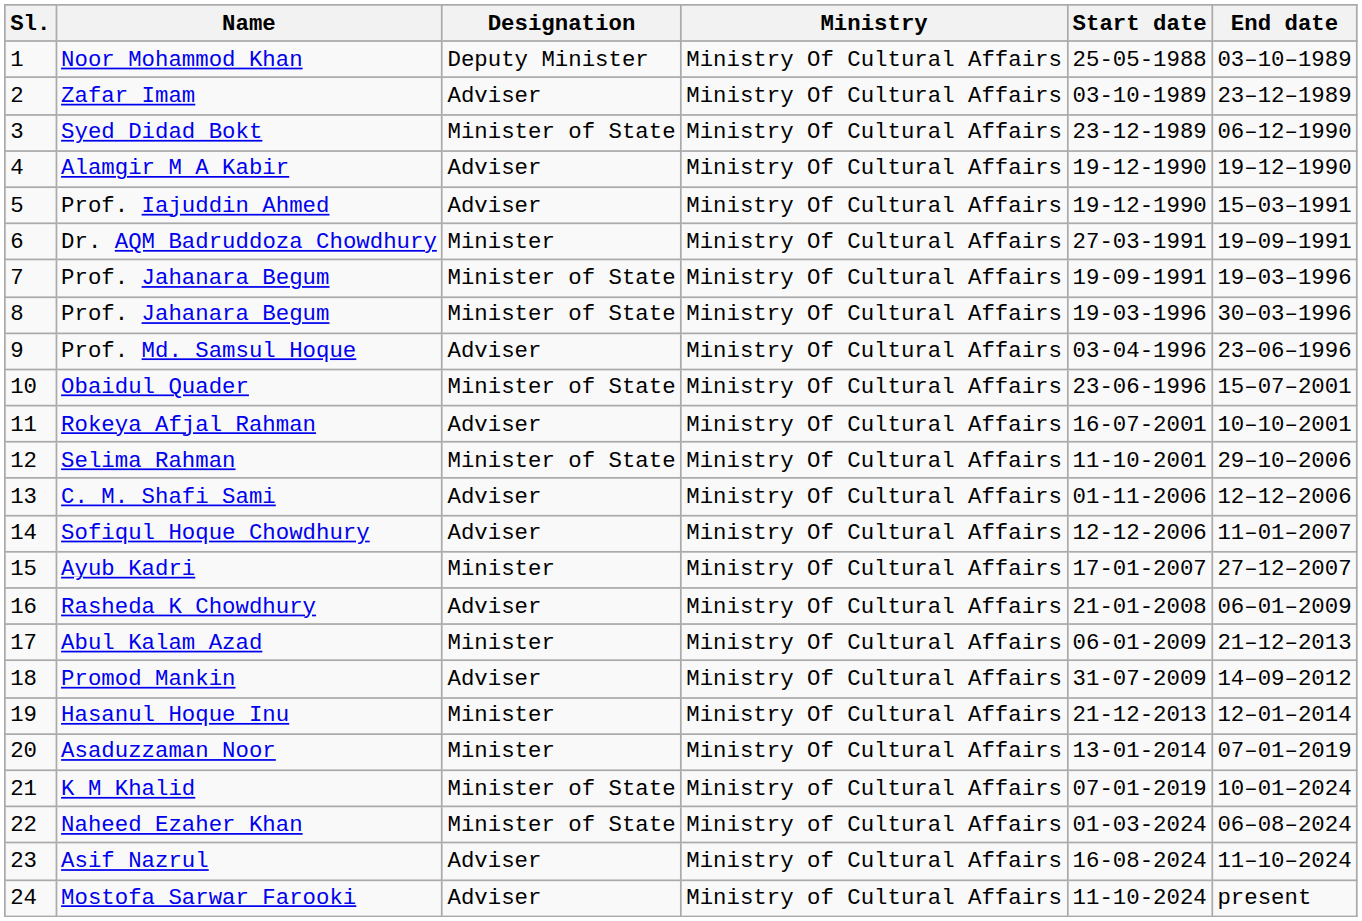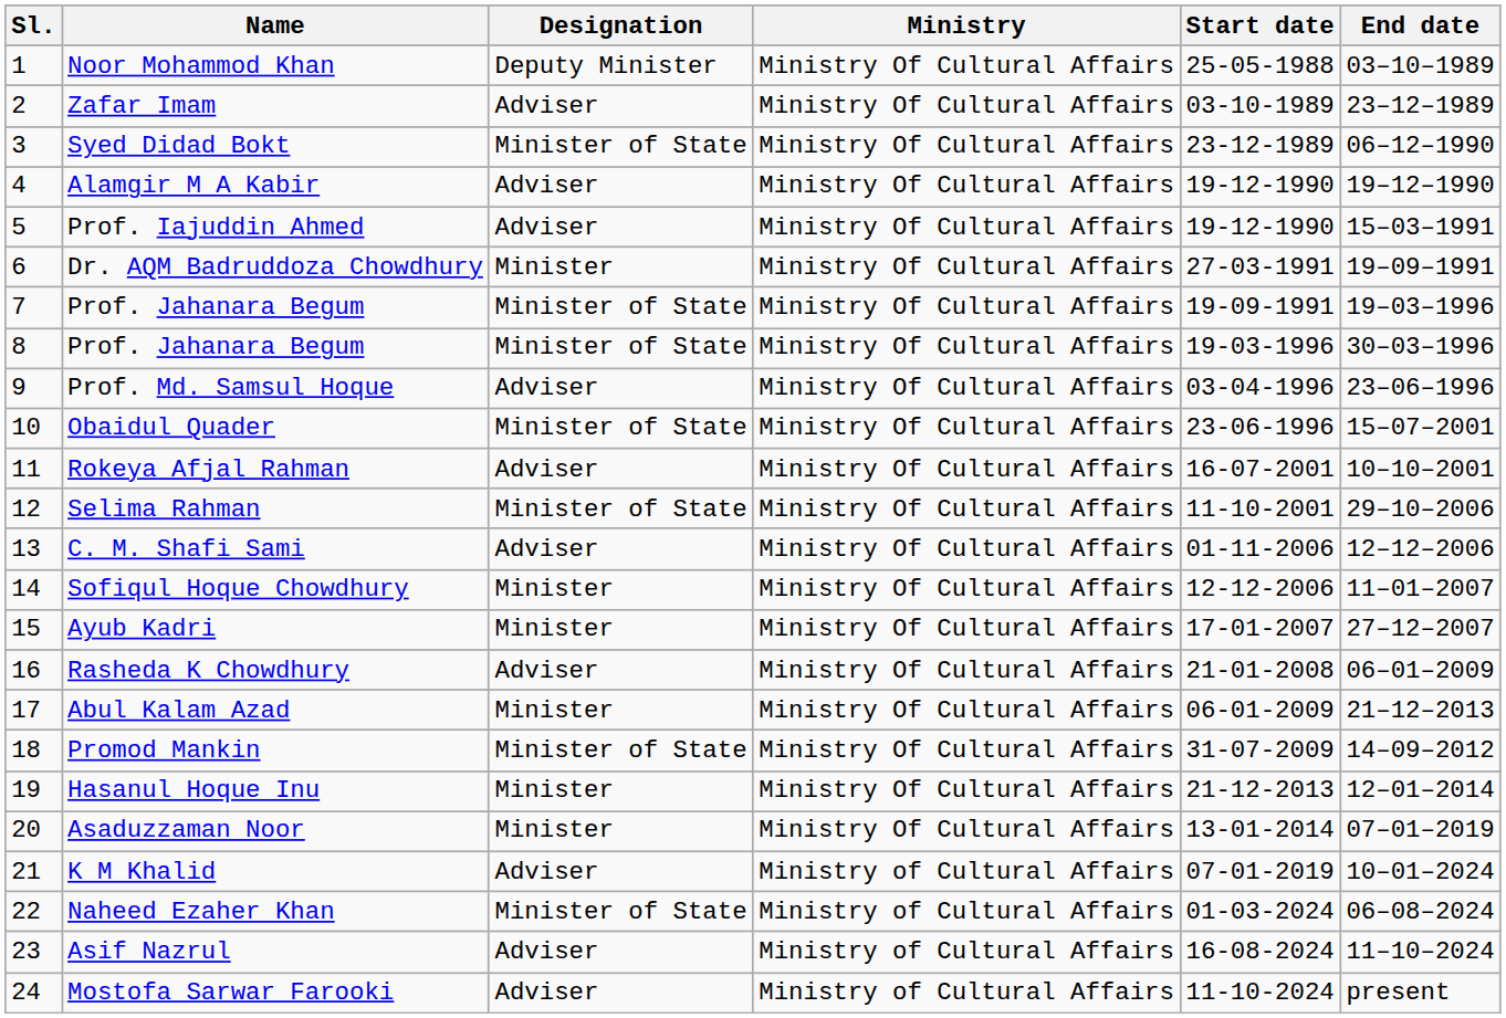 <table class="wikitable" |->
 <tr>
 <th>Sl.</th>
 <th>Name</th>
 <th>Designation</th>
 <th>Ministry</th>
 <th>Start date</th>
 <th>End date</th>
 </tr>
 <tr>
 <td>1</td>
 <td><a href='#'>Noor Mohammod Khan</a></td>
 <td>Deputy Minister</td>
 <td>Ministry Of Cultural Affairs</td>
 <td>25-05-1988</td>
 <td>03–10–1989</td>
 </tr>
 <tr>
 <td>2</td>
 <td><a href='#'>Zafar Imam</a></td>
 <td>Adviser</td>
 <td>Ministry Of Cultural Affairs</td>
 <td>03-10-1989</td>
 <td>23–12–1989</td>
 </tr>
 <tr>
 <td>3</td>
 <td><a href='#'>Syed Didad Bokt</a></td>
 <td>Minister of State</td>
 <td>Ministry Of Cultural Affairs</td>
 <td>23-12-1989</td>
 <td>06–12–1990</td>
 </tr>
 <tr>
 <td>4</td>
 <td><a href='#'>Alamgir M A Kabir</a></td>
 <td>Adviser</td>
 <td>Ministry Of Cultural Affairs</td>
 <td>19-12-1990</td>
 <td>19–12–1990</td>
 </tr>
 <tr>
 <td>5</td>
 <td>Prof. <a href='#'>Iajuddin Ahmed</a></td>
 <td>Adviser</td>
 <td>Ministry Of Cultural Affairs</td>
 <td>19-12-1990</td>
 <td>15–03–1991</td>
 </tr>
 <tr>
 <td>6</td>
 <td>Dr. <a href='#'>AQM Badruddoza Chowdhury</a></td>
 <td>Minister</td>
 <td>Ministry Of Cultural Affairs</td>
 <td>27-03-1991</td>
 <td>19–09–1991</td>
 </tr>
 <tr>
 <td>7</td>
 <td>Prof. <a href='#'>Jahanara Begum</a></td>
 <td>Minister of State</td>
 <td>Ministry Of Cultural Affairs</td>
 <td>19-09-1991</td>
 <td>19–03–1996</td>
 </tr>
 <tr>
 <td>8</td>
 <td>Prof. <a href='#'>Jahanara Begum</a></td>
 <td>Minister of State</td>
 <td>Ministry Of Cultural Affairs</td>
 <td>19-03-1996</td>
 <td>30–03–1996</td>
 </tr>
 <tr>
 <td>9</td>
 <td>Prof. <a href='#'>Md. Samsul Hoque</a></td>
 <td>Adviser</td>
 <td>Ministry Of Cultural Affairs</td>
 <td>03-04-1996</td>
 <td>23–06–1996</td>
 </tr>
 <tr>
 <td>10</td>
 <td><a href='#'>Obaidul Quader</a></td>
 <td>Minister of State</td>
 <td>Ministry Of Cultural Affairs</td>
 <td>23-06-1996</td>
 <td>15–07–2001</td>
 </tr>
 <tr>
 <td>11</td>
 <td><a href='#'>Rokeya Afjal Rahman</a></td>
 <td>Adviser</td>
 <td>Ministry Of Cultural Affairs</td>
 <td>16-07-2001</td>
 <td>10–10–2001</td>
 </tr>
 <tr>
 <td>12</td>
 <td><a href='#'>Selima Rahman</a></td>
 <td>Minister of State</td>
 <td>Ministry Of Cultural Affairs</td>
 <td>11-10-2001</td>
 <td>29–10–2006</td>
 </tr>
 <tr>
 <td>13</td>
 <td><a href='#'>C. M. Shafi Sami</a></td>
 <td>Adviser</td>
 <td>Ministry Of Cultural Affairs</td>
 <td>01-11-2006</td>
 <td>12–12–2006</td>
 </tr>
 <tr>
 <td>14</td>
 <td><a href='#'>Sofiqul Hoque Chowdhury</a></td>
-<td>Adviser</td>
+<td>Minister</td>
 <td>Ministry Of Cultural Affairs</td>
 <td>12-12-2006</td>
 <td>11–01–2007</td>
 </tr>
 <tr>
 <td>15</td>
 <td><a href='#'>Ayub Kadri</a></td>
 <td>Minister</td>
 <td>Ministry Of Cultural Affairs</td>
 <td>17-01-2007</td>
 <td>27–12–2007</td>
 </tr>
 <tr>
 <td>16</td>
 <td><a href='#'>Rasheda K Chowdhury</a></td>
 <td>Adviser</td>
 <td>Ministry Of Cultural Affairs</td>
 <td>21-01-2008</td>
 <td>06–01–2009</td>
 </tr>
 <tr>
 <td>17</td>
 <td><a href='#'>Abul Kalam Azad</a></td>
 <td>Minister</td>
 <td>Ministry Of Cultural Affairs</td>
 <td>06-01-2009</td>
 <td>21–12–2013</td>
 </tr>
 <tr>
 <td>18</td>
 <td><a href='#'>Promod Mankin</a></td>
-<td>Adviser</td>
+<td>Minister of State</td>
 <td>Ministry Of Cultural Affairs</td>
 <td>31-07-2009</td>
 <td>14–09–2012</td>
 </tr>
 <tr>
 <td>19</td>
 <td><a href='#'>Hasanul Hoque Inu</a></td>
 <td>Minister</td>
 <td>Ministry Of Cultural Affairs</td>
 <td>21-12-2013</td>
 <td>12–01–2014</td>
 </tr>
 <tr>
 <td>20</td>
 <td><a href='#'>Asaduzzaman Noor</a></td>
 <td>Minister</td>
 <td>Ministry Of Cultural Affairs</td>
 <td>13-01-2014</td>
 <td>07–01–2019</td>
 </tr>
 <tr>
 <td>21</td>
 <td><a href='#'>K M Khalid</a></td>
-<td>Minister of State</td>
+<td>Adviser</td>
 <td>Ministry of Cultural Affairs</td>
 <td>07-01-2019</td>
 <td>10–01–2024</td>
 </tr>
 <tr>
 <td>22</td>
 <td><a href='#'>Naheed Ezaher Khan</a></td>
 <td>Minister of State</td>
 <td>Ministry of Cultural Affairs</td>
 <td>01-03-2024</td>
 <td>06–08–2024</td>
 </tr>
 <tr>
 <td>23</td>
 <td><a href='#'>Asif Nazrul</a></td>
 <td>Adviser</td>
 <td>Ministry of Cultural Affairs</td>
 <td>16-08-2024</td>
 <td>11–10–2024</td>
 </tr>
 <tr>
 <td>24</td>
 <td><a href='#'>Mostofa Sarwar Farooki</a></td>
 <td>Adviser</td>
 <td>Ministry of Cultural Affairs</td>
 <td>11-10-2024</td>
 <td>present</td>
 </tr>
 </table>
